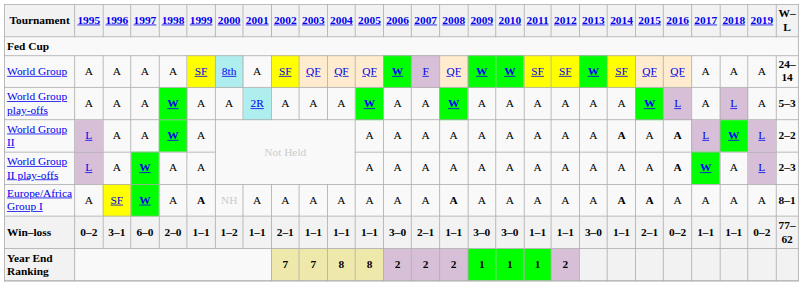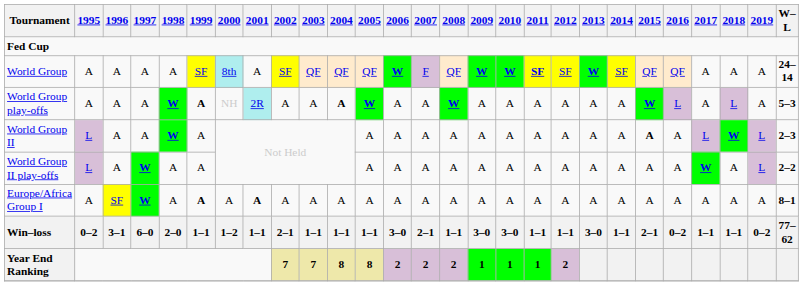 <table class=wikitable style=text-align:center;font-size:90%>
 <tr>
 <th>Tournament</th>
 <th><a href='#'>1995</a></th>
 <th><a href='#'>1996</a></th>
 <th><a href='#'>1997</a></th>
 <th><a href='#'>1998</a></th>
 <th><a href='#'>1999</a></th>
 <th><a href='#'>2000</a></th>
 <th><a href='#'>2001</a></th>
 <th><a href='#'>2002</a></th>
 <th><a href='#'>2003</a></th>
 <th><a href='#'>2004</a></th>
 <th><a href='#'>2005</a></th>
 <th><a href='#'>2006</a></th>
 <th><a href='#'>2007</a></th>
 <th><a href='#'>2008</a></th>
 <th><a href='#'>2009</a></th>
 <th><a href='#'>2010</a></th>
 <th><a href='#'>2011</a></th>
 <th><a href='#'>2012</a></th>
 <th><a href='#'>2013</a></th>
 <th><a href='#'>2014</a></th>
 <th><a href='#'>2015</a></th>
 <th><a href='#'>2016</a></th>
 <th><a href='#'>2017</a></th>
 <th><a href='#'>2018</a></th>
 <th><a href='#'>2019</a></th>
 <th>W–L</th>
 </tr>
 <tr>
 <td colspan=40 align=left><strong>Fed Cup</strong></td>
 </tr>
 <tr>
 <td align=left><a href='#'>World Group</a></td>
 <td>A</td>
 <td>A</td>
 <td>A</td>
 <td>A</td>
 <td bgcolor=yellow><a href='#'>SF</a></td>
 <td bgcolor=afeeee><a href='#'>8th</a></td>
 <td>A</td>
 <td bgcolor=yellow><a href='#'>SF</a></td>
 <td bgcolor=ffebcd><a href='#'>QF</a></td>
 <td bgcolor=ffebcd><a href='#'>QF</a></td>
 <td bgcolor=ffebcd><a href='#'>QF</a></td>
 <td bgcolor=lime><a href='#'><strong>W</strong></a></td>
 <td bgcolor=thistle><a href='#'>F</a></td>
 <td bgcolor=ffebcd><a href='#'>QF</a></td>
 <td bgcolor=lime><a href='#'><strong>W</strong></a></td>
 <td bgcolor=lime><a href='#'><strong>W</strong></a></td>
-<td bgcolor=yellow><a href='#'>SF</a></td>
+<td bgcolor=yellow><strong><a href='#'>SF</a></strong></td>
 <td bgcolor=yellow><a href='#'>SF</a></td>
 <td bgcolor=lime><a href='#'><strong>W</strong></a></td>
 <td bgcolor=yellow><a href='#'>SF</a></td>
 <td bgcolor=ffebcd><a href='#'>QF</a></td>
 <td bgcolor=ffebcd><a href='#'>QF</a></td>
 <td>A</td>
 <td>A</td>
 <td>A</td>
 <td><strong>24–14</strong></td>
 </tr>
 <tr>
 <td align=left><a href='#'>World Group play-offs</a></td>
 <td>A</td>
 <td>A</td>
 <td>A</td>
 <td bgcolor=lime><a href='#'><strong>W</strong></a></td>
-<td>A</td>
-<td>A</td>
+<td><strong>A</strong></td>
+<td style=color:#ccc>NH</td>
 <td bgcolor=afeeee><a href='#'>2R</a></td>
 <td>A</td>
 <td>A</td>
-<td>A</td>
+<td><strong>A</strong></td>
 <td bgcolor=lime><a href='#'><strong>W</strong></a></td>
 <td>A</td>
 <td>A</td>
 <td bgcolor=lime><a href='#'><strong>W</strong></a></td>
 <td>A</td>
 <td>A</td>
 <td>A</td>
 <td>A</td>
 <td>A</td>
 <td>A</td>
 <td bgcolor=lime><a href='#'><strong>W</strong></a></td>
 <td bgcolor=thistle><a href='#'>L</a></td>
 <td>A</td>
 <td bgcolor=thistle><a href='#'>L</a></td>
 <td>A</td>
 <td><strong>5–3</strong></td>
 </tr>
 <tr>
 <td align=left><a href='#'>World Group II</a></td>
 <td bgcolor=thistle><a href='#'>L</a></td>
 <td>A</td>
 <td>A</td>
 <td bgcolor=lime><a href='#'><strong>W</strong></a></td>
 <td>A</td>
 <td colspan=5 rowspan=2 style=color:#ccc>Not Held</td>
 <td>A</td>
 <td>A</td>
 <td>A</td>
 <td>A</td>
 <td>A</td>
 <td>A</td>
 <td>A</td>
 <td>A</td>
 <td>A</td>
+<td>A</td>
 <td><strong>A</strong></td>
 <td>A</td>
-<td><strong>A</strong></td>
 <td bgcolor=thistle><a href='#'>L</a></td>
 <td bgcolor=lime><a href='#'><strong>W</strong></a></td>
 <td bgcolor=thistle><a href='#'>L</a></td>
-<td><strong>2–2</strong></td>
+<td><strong>2–3</strong></td>
 </tr>
 <tr>
 <td align=left><a href='#'>World Group II play-offs</a></td>
 <td bgcolor=thistle><a href='#'>L</a></td>
 <td>A</td>
 <td bgcolor=lime><a href='#'><strong>W</strong></a></td>
 <td>A</td>
 <td>A</td>
 <td>A</td>
 <td>A</td>
 <td>A</td>
 <td>A</td>
 <td>A</td>
 <td>A</td>
 <td>A</td>
 <td>A</td>
 <td>A</td>
 <td>A</td>
 <td>A</td>
-<td><strong>A</strong></td>
+<td>A</td>
 <td bgcolor=lime><a href='#'><strong>W</strong></a></td>
 <td>A</td>
 <td bgcolor=thistle><a href='#'>L</a></td>
-<td><strong>2–3</strong></td>
+<td><strong>2–2</strong></td>
 </tr>
 <tr>
 <td align=left><a href='#'>Europe/Africa Group I</a></td>
 <td>A</td>
 <td bgcolor=yellow><a href='#'>SF</a></td>
 <td bgcolor=lime><a href='#'><strong>W</strong></a></td>
 <td>A</td>
 <td><strong>A</strong></td>
-<td style=color:#ccc>NH</td>
+<td>A</td>
+<td><strong>A</strong></td>
 <td>A</td>
 <td>A</td>
 <td>A</td>
 <td>A</td>
 <td>A</td>
 <td>A</td>
 <td>A</td>
-<td><strong>A</strong></td>
 <td>A</td>
 <td>A</td>
 <td>A</td>
 <td>A</td>
 <td>A</td>
-<td><strong>A</strong></td>
-<td><strong>A</strong></td>
+<td>A</td>
+<td>A</td>
 <td>A</td>
 <td>A</td>
 <td>A</td>
 <td>A</td>
 <td><strong>8–1</strong></td>
 </tr>
 <tr>
 <th style=text-align:left>Win–loss</th>
 <th>0–2</th>
 <th>3–1</th>
 <th>6–0</th>
 <th>2–0</th>
 <th>1–1</th>
 <th>1–2</th>
 <th>1–1</th>
 <th>2–1</th>
 <th>1–1</th>
 <th>1–1</th>
 <th>1–1</th>
 <th>3–0</th>
 <th>2–1</th>
 <th>1–1</th>
 <th>3–0</th>
 <th>3–0</th>
 <th>1–1</th>
 <th>1–1</th>
 <th>3–0</th>
 <th>1–1</th>
 <th>2–1</th>
 <th>0–2</th>
 <th>1–1</th>
 <th>1–1</th>
 <th>0–2</th>
 <th>77–62</th>
 </tr>
 <tr>
 <th style=text-align:left>Year End Ranking</th>
 <td colspan=7 style=color:#ccc></td>
 <td bgcolor=EEE8AA><strong>7</strong></td>
 <td bgcolor=EEE8AA><strong>7</strong></td>
 <td bgcolor=EEE8AA><strong>8</strong></td>
 <td bgcolor=EEE8AA><strong>8</strong></td>
 <td bgcolor=thistle><strong>2</strong></td>
 <td bgcolor=thistle><strong>2</strong></td>
 <td bgcolor=thistle><strong>2</strong></td>
 <td bgcolor=lime><strong>1</strong></td>
 <td bgcolor=lime><strong>1</strong></td>
 <td bgcolor=lime><strong>1</strong></td>
 <td bgcolor=thistle><strong>2</strong></td>
 <th></th>
 <th></th>
 <th></th>
 <th></th>
 <th></th>
 <th></th>
 <th></th>
 <th></th>
 </tr>
 <tr>
 </tr>
 </table>
